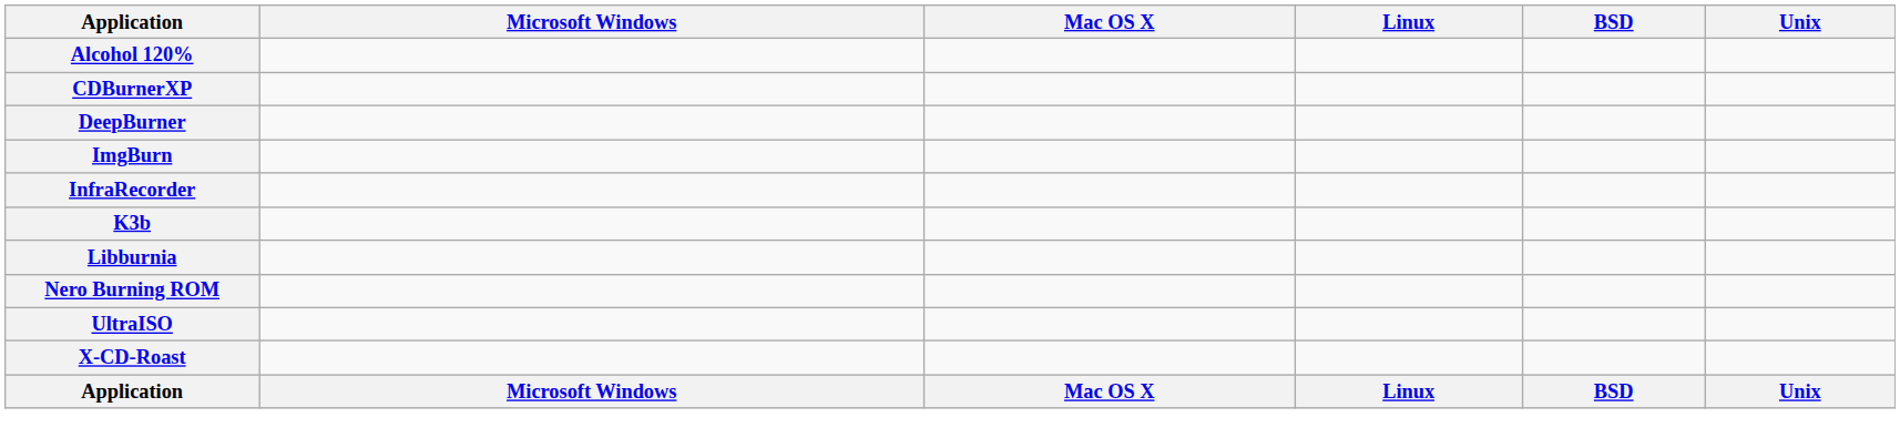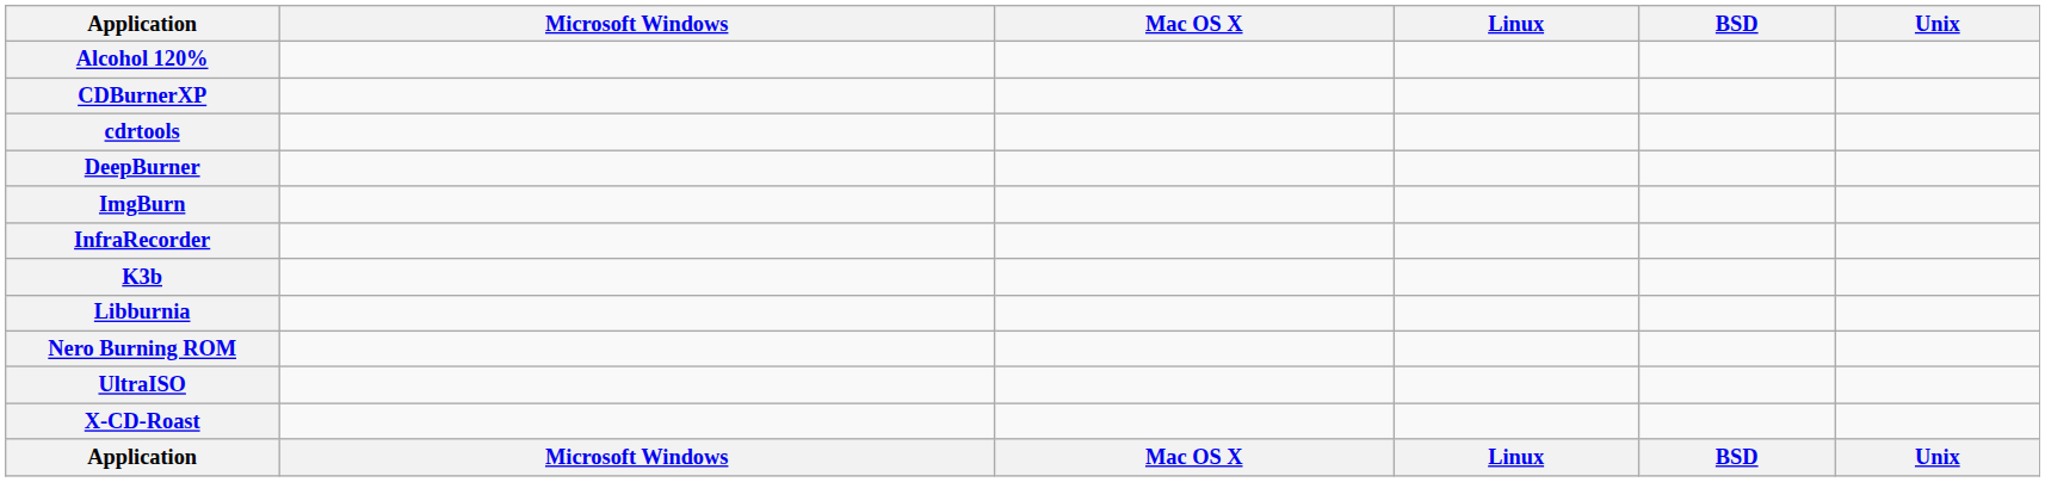 <table class="wikitable sortable" style="font-size: 85%; text-align: center; width: 100%;">
 <tr>
 <th style="width: 12em">Application</th>
 <th><a href='#'>Microsoft Windows</a></th>
 <th><a href='#'>Mac OS X</a></th>
 <th><a href='#'>Linux</a></th>
 <th><a href='#'>BSD</a></th>
 <th><a href='#'>Unix</a></th>
 </tr>
 <tr>
 <th><a href='#'>Alcohol 120%</a></th>
 <td></td>
 <td></td>
 <td></td>
 <td></td>
 <td></td>
 </tr>
 <tr>
 <th><a href='#'>CDBurnerXP</a></th>
+<td></td>
+<td></td>
+<td></td>
+<td></td>
+<td></td>
+</tr>
+<tr>
+<th><a href='#'>cdrtools</a></th>
 <td></td>
 <td></td>
 <td></td>
 <td></td>
 <td></td>
 </tr>
 <tr>
 <th><a href='#'>DeepBurner</a></th>
 <td></td>
 <td></td>
 <td></td>
 <td></td>
 <td></td>
 </tr>
 <tr>
 <th><a href='#'>ImgBurn</a></th>
 <td></td>
 <td></td>
 <td></td>
 <td></td>
 <td></td>
 </tr>
 <tr>
 <th><a href='#'>InfraRecorder</a></th>
 <td></td>
 <td></td>
 <td></td>
 <td></td>
 <td></td>
 </tr>
 <tr>
 <th><a href='#'>K3b</a></th>
 <td></td>
 <td></td>
 <td></td>
 <td></td>
 <td></td>
 </tr>
 <tr>
 <th><a href='#'>Libburnia</a></th>
 <td></td>
 <td></td>
 <td></td>
 <td></td>
 <td></td>
 </tr>
 <tr>
 <th><a href='#'>Nero Burning ROM</a></th>
 <td></td>
 <td></td>
 <td></td>
 <td></td>
 <td></td>
 </tr>
 <tr>
 <th><a href='#'>UltraISO</a></th>
 <td></td>
 <td></td>
 <td></td>
 <td></td>
 <td></td>
 </tr>
 <tr>
 <th><a href='#'>X-CD-Roast</a></th>
 <td></td>
 <td></td>
 <td></td>
 <td></td>
 <td></td>
 </tr>
 <tr class="sortbottom">
 <th>Application</th>
 <th><a href='#'>Microsoft Windows</a></th>
 <th><a href='#'>Mac OS X</a></th>
 <th><a href='#'>Linux</a></th>
 <th><a href='#'>BSD</a></th>
 <th><a href='#'>Unix</a></th>
 </tr>
 </table>
